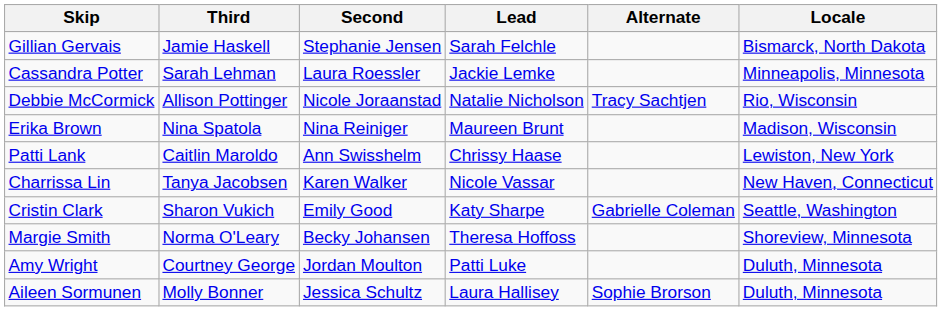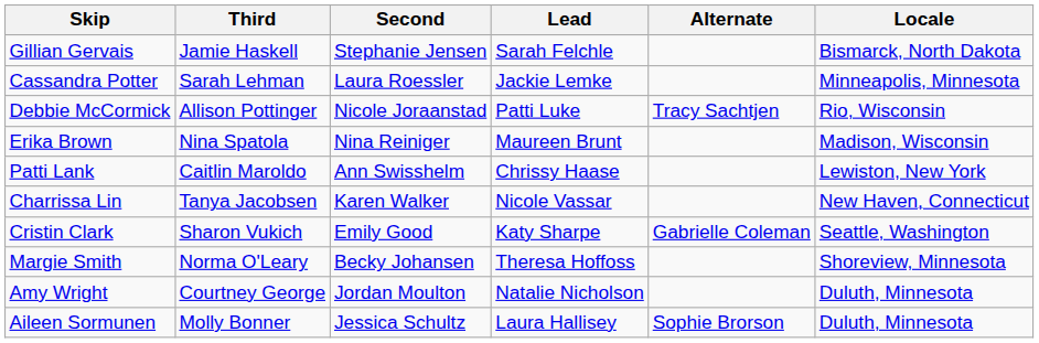 <table class="wikitable">
 <tr>
 <th>Skip</th>
 <th>Third</th>
 <th>Second</th>
 <th>Lead</th>
 <th>Alternate</th>
 <th>Locale</th>
 </tr>
 <tr>
 <td><a href='#'>Gillian Gervais</a></td>
 <td><a href='#'>Jamie Haskell</a></td>
 <td><a href='#'>Stephanie Jensen</a></td>
 <td><a href='#'>Sarah Felchle</a></td>
 <td></td>
 <td> <a href='#'>Bismarck, North Dakota</a></td>
 </tr>
 <tr>
 <td><a href='#'>Cassandra Potter</a></td>
 <td><a href='#'>Sarah Lehman</a></td>
 <td><a href='#'>Laura Roessler</a></td>
 <td><a href='#'>Jackie Lemke</a></td>
 <td></td>
 <td> <a href='#'>Minneapolis, Minnesota</a></td>
 </tr>
 <tr>
 <td><a href='#'>Debbie McCormick</a></td>
 <td><a href='#'>Allison Pottinger</a></td>
 <td><a href='#'>Nicole Joraanstad</a></td>
-<td><a href='#'>Natalie Nicholson</a></td>
+<td><a href='#'>Patti Luke</a></td>
 <td><a href='#'>Tracy Sachtjen</a></td>
 <td> <a href='#'>Rio, Wisconsin</a></td>
 </tr>
 <tr>
 <td><a href='#'>Erika Brown</a></td>
 <td><a href='#'>Nina Spatola</a></td>
 <td><a href='#'>Nina Reiniger</a></td>
 <td><a href='#'>Maureen Brunt</a></td>
 <td></td>
 <td> <a href='#'>Madison, Wisconsin</a></td>
 </tr>
 <tr>
 <td><a href='#'>Patti Lank</a></td>
 <td><a href='#'>Caitlin Maroldo</a></td>
 <td><a href='#'>Ann Swisshelm</a></td>
 <td><a href='#'>Chrissy Haase</a></td>
 <td></td>
 <td> <a href='#'>Lewiston, New York</a></td>
 </tr>
 <tr>
 <td><a href='#'>Charrissa Lin</a></td>
 <td><a href='#'>Tanya Jacobsen</a></td>
 <td><a href='#'>Karen Walker</a></td>
 <td><a href='#'>Nicole Vassar</a></td>
 <td></td>
 <td> <a href='#'>New Haven, Connecticut</a></td>
 </tr>
 <tr>
 <td><a href='#'>Cristin Clark</a></td>
 <td><a href='#'>Sharon Vukich</a></td>
 <td><a href='#'>Emily Good</a></td>
 <td><a href='#'>Katy Sharpe</a></td>
 <td><a href='#'>Gabrielle Coleman</a></td>
 <td> <a href='#'>Seattle, Washington</a></td>
 </tr>
 <tr>
 <td><a href='#'>Margie Smith</a></td>
 <td><a href='#'>Norma O'Leary</a></td>
 <td><a href='#'>Becky Johansen</a></td>
 <td><a href='#'>Theresa Hoffoss</a></td>
 <td></td>
 <td> <a href='#'>Shoreview, Minnesota</a></td>
 </tr>
 <tr>
 <td><a href='#'>Amy Wright</a></td>
 <td><a href='#'>Courtney George</a></td>
 <td><a href='#'>Jordan Moulton</a></td>
-<td><a href='#'>Patti Luke</a></td>
+<td><a href='#'>Natalie Nicholson</a></td>
 <td></td>
 <td> <a href='#'>Duluth, Minnesota</a></td>
 </tr>
 <tr>
 <td><a href='#'>Aileen Sormunen</a></td>
 <td><a href='#'>Molly Bonner</a></td>
 <td><a href='#'>Jessica Schultz</a></td>
 <td><a href='#'>Laura Hallisey</a></td>
 <td><a href='#'>Sophie Brorson</a></td>
 <td> <a href='#'>Duluth, Minnesota</a></td>
 </tr>
 </table>
